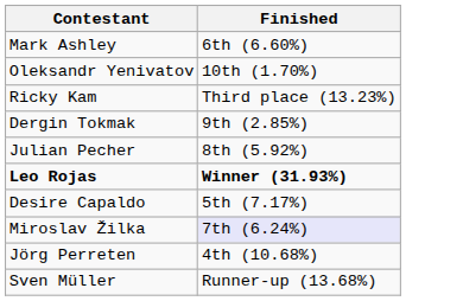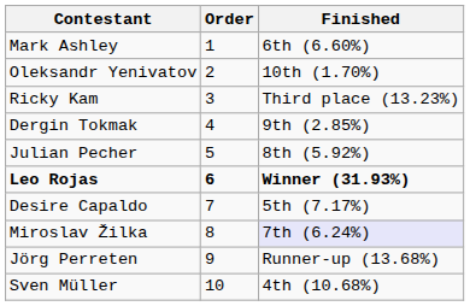 <table class="wikitable">
 <tr>
 <th>Contestant</th>
+<th>Order</th>
 <th>Finished</th>
 </tr>
 <tr>
 <td>Mark Ashley</td>
+<td>1</td>
 <td>6th (6.60%)</td>
 </tr>
 <tr>
 <td>Oleksandr Yenivatov</td>
+<td>2</td>
 <td>10th (1.70%)</td>
 </tr>
 <tr>
 <td>Ricky Kam</td>
+<td>3</td>
 <td>Third place (13.23%)</td>
 </tr>
 <tr>
 <td>Dergin Tokmak</td>
+<td>4</td>
 <td>9th (2.85%)</td>
 </tr>
 <tr>
 <td>Julian Pecher</td>
+<td>5</td>
 <td>8th (5.92%)</td>
 </tr>
 <tr>
 <td><strong>Leo Rojas</strong></td>
+<td><strong>6</strong></td>
 <td><strong>Winner (31.93%)</strong></td>
 </tr>
 <tr>
 <td>Desire Capaldo</td>
+<td>7</td>
 <td>5th (7.17%)</td>
 </tr>
 <tr>
 <td>Miroslav Žilka</td>
+<td>8</td>
 <td style="background: lavender;">7th (6.24%)</td>
 </tr>
 <tr>
 <td>Jörg Perreten</td>
-<td>4th (10.68%)</td>
+<td>9</td>
+<td>Runner-up (13.68%)</td>
 </tr>
 <tr>
 <td>Sven Müller</td>
-<td>Runner-up (13.68%)</td>
+<td>10</td>
+<td>4th (10.68%)</td>
 </tr>
 </table>
